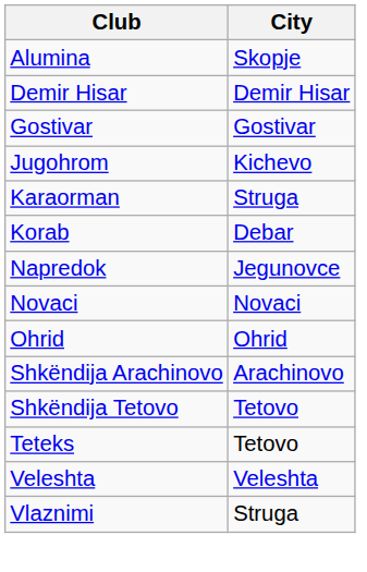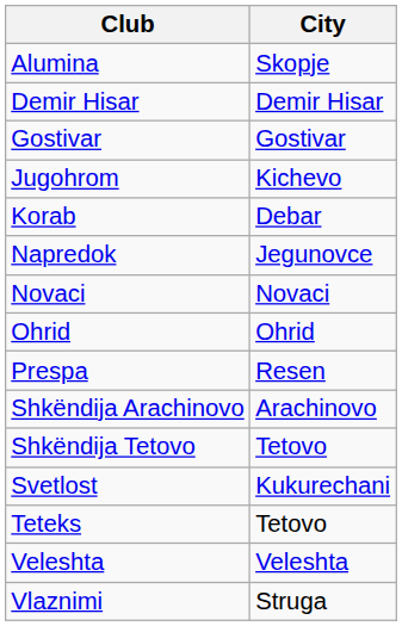 <table class="wikitable">
 <tr>
 <th>Club</th>
 <th>City</th>
 </tr>
 <tr>
 <td><a href='#'>Alumina</a></td>
 <td><a href='#'>Skopje</a></td>
 </tr>
 <tr>
 <td><a href='#'>Demir Hisar</a></td>
 <td><a href='#'>Demir Hisar</a></td>
 </tr>
 <tr>
 <td><a href='#'>Gostivar</a></td>
 <td><a href='#'>Gostivar</a></td>
 </tr>
 <tr>
 <td><a href='#'>Jugohrom</a></td>
 <td><a href='#'>Kichevo</a></td>
 </tr>
 <tr>
-<td><a href='#'>Karaorman</a></td>
-<td><a href='#'>Struga</a></td>
-</tr>
-<tr>
 <td><a href='#'>Korab</a></td>
 <td><a href='#'>Debar</a></td>
 </tr>
 <tr>
 <td><a href='#'>Napredok</a></td>
 <td><a href='#'>Jegunovce</a></td>
 </tr>
 <tr>
 <td><a href='#'>Novaci</a></td>
 <td><a href='#'>Novaci</a></td>
 </tr>
 <tr>
 <td><a href='#'>Ohrid</a></td>
 <td><a href='#'>Ohrid</a></td>
 </tr>
 <tr>
+<td><a href='#'>Prespa</a></td>
+<td><a href='#'>Resen</a></td>
+</tr>
+<tr>
 <td><a href='#'>Shkëndija Arachinovo</a></td>
 <td><a href='#'>Arachinovo</a></td>
 </tr>
 <tr>
 <td><a href='#'>Shkëndija Tetovo</a></td>
 <td><a href='#'>Tetovo</a></td>
+</tr>
+<tr>
+<td><a href='#'>Svetlost</a></td>
+<td><a href='#'>Kukurechani</a></td>
 </tr>
 <tr>
 <td><a href='#'>Teteks</a></td>
 <td>Tetovo</td>
 </tr>
 <tr>
 <td><a href='#'>Veleshta</a></td>
 <td><a href='#'>Veleshta</a></td>
 </tr>
 <tr>
 <td><a href='#'>Vlaznimi</a></td>
 <td>Struga</td>
 </tr>
 </table>
